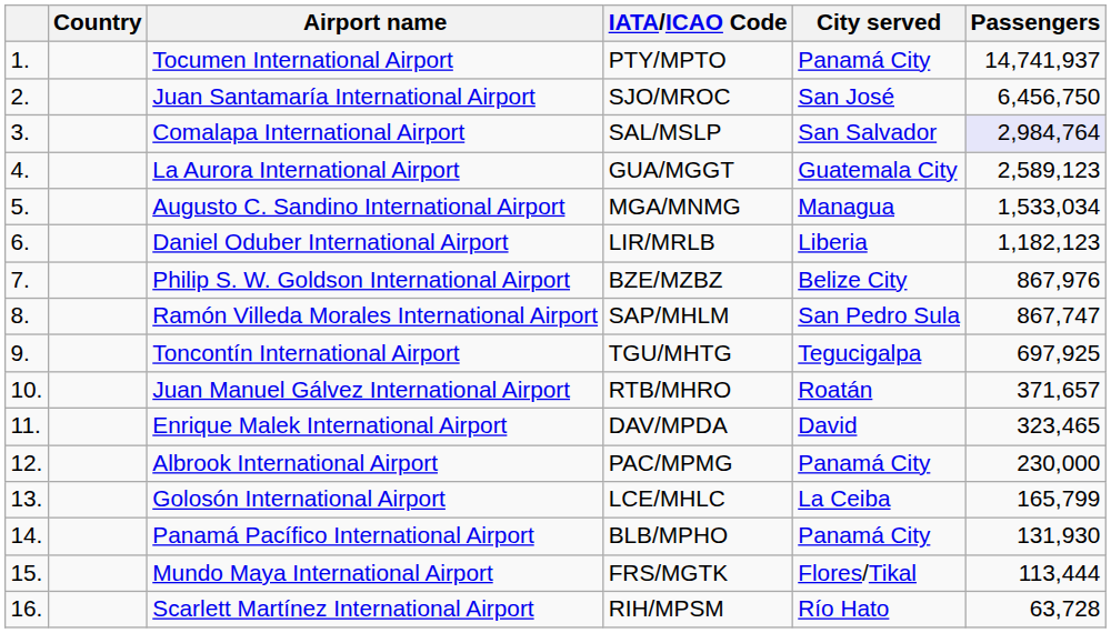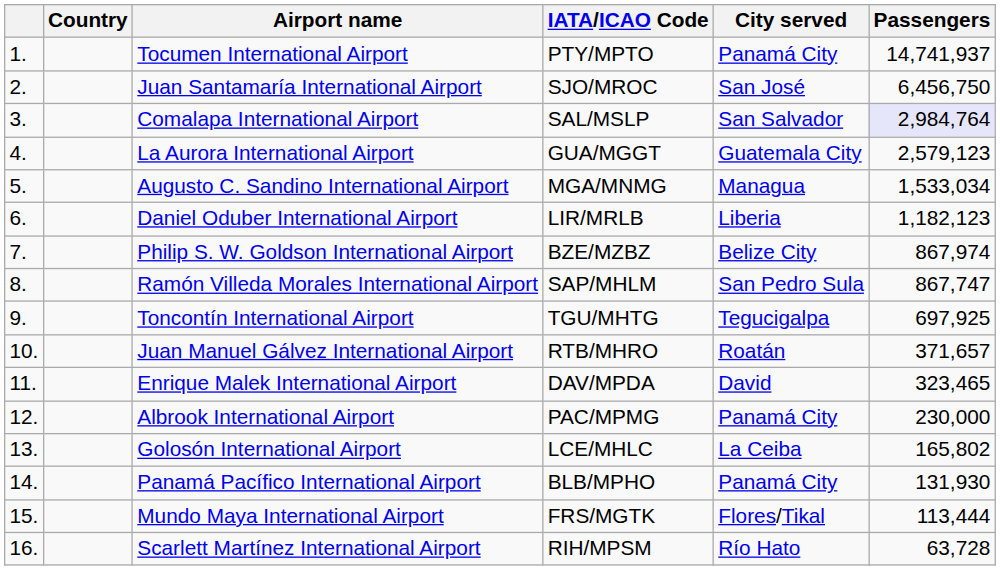 <table class="wikitable sortable">
 <tr>
 <th></th>
 <th>Country</th>
 <th>Airport name</th>
 <th><a href='#'>IATA</a>/<a href='#'>ICAO</a> Code</th>
 <th>City served</th>
 <th>Passengers</th>
 </tr>
 <tr>
 <td>1.</td>
 <td></td>
 <td><a href='#'>Tocumen International Airport</a></td>
 <td>PTY/MPTO</td>
 <td><a href='#'>Panamá City</a></td>
 <td align=right>14,741,937</td>
 </tr>
 <tr>
 <td>2.</td>
 <td></td>
 <td><a href='#'>Juan Santamaría International Airport</a></td>
 <td>SJO/MROC</td>
 <td><a href='#'>San José</a></td>
 <td align=right>6,456,750</td>
 </tr>
 <tr>
 <td>3.</td>
 <td></td>
 <td><a href='#'>Comalapa International Airport</a></td>
 <td>SAL/MSLP</td>
 <td><a href='#'>San Salvador</a></td>
 <td align=right style="background: lavender;">2,984,764</td>
 </tr>
 <tr>
 <td>4.</td>
 <td></td>
 <td><a href='#'>La Aurora International Airport</a></td>
 <td>GUA/MGGT</td>
 <td><a href='#'>Guatemala City</a></td>
-<td align=right>2,589,123</td>
+<td align=right>2,579,123</td>
 </tr>
 <tr>
 <td>5.</td>
 <td></td>
 <td><a href='#'>Augusto C. Sandino International Airport</a></td>
 <td>MGA/MNMG</td>
 <td><a href='#'>Managua</a></td>
 <td align=right>1,533,034</td>
 </tr>
 <tr>
 <td>6.</td>
 <td></td>
 <td><a href='#'>Daniel Oduber International Airport</a></td>
 <td>LIR/MRLB</td>
 <td><a href='#'>Liberia</a></td>
 <td align=right>1,182,123</td>
 </tr>
 <tr>
 <td>7.</td>
 <td></td>
 <td><a href='#'>Philip S. W. Goldson International Airport</a></td>
 <td>BZE/MZBZ</td>
 <td><a href='#'>Belize City</a></td>
-<td align=right>867,976</td>
+<td align=right>867,974</td>
 </tr>
 <tr>
 <td>8.</td>
 <td></td>
 <td><a href='#'>Ramón Villeda Morales International Airport</a></td>
 <td>SAP/MHLM</td>
 <td><a href='#'>San Pedro Sula</a></td>
 <td align=right>867,747</td>
 </tr>
 <tr>
 <td>9.</td>
 <td></td>
 <td><a href='#'>Toncontín International Airport</a></td>
 <td>TGU/MHTG</td>
 <td><a href='#'>Tegucigalpa</a></td>
 <td align=right>697,925</td>
 </tr>
 <tr>
 <td>10.</td>
 <td></td>
 <td><a href='#'>Juan Manuel Gálvez International Airport</a></td>
 <td>RTB/MHRO</td>
 <td><a href='#'>Roatán</a></td>
 <td align=right>371,657</td>
 </tr>
 <tr>
 <td>11.</td>
 <td></td>
 <td><a href='#'>Enrique Malek International Airport</a></td>
 <td>DAV/MPDA</td>
 <td><a href='#'>David</a></td>
 <td align=right>323,465</td>
 </tr>
 <tr>
 <td>12.</td>
 <td></td>
 <td><a href='#'>Albrook International Airport</a></td>
 <td>PAC/MPMG</td>
 <td><a href='#'>Panamá City</a></td>
 <td align=right>230,000</td>
 </tr>
 <tr>
 <td>13.</td>
 <td></td>
 <td><a href='#'>Golosón International Airport</a></td>
 <td>LCE/MHLC</td>
 <td><a href='#'>La Ceiba</a></td>
-<td align=right>165,799</td>
+<td align=right>165,802</td>
 </tr>
 <tr>
 <td>14.</td>
 <td></td>
 <td><a href='#'>Panamá Pacífico International Airport</a></td>
 <td>BLB/MPHO</td>
 <td><a href='#'>Panamá City</a></td>
 <td align=right>131,930</td>
 </tr>
 <tr>
 <td>15.</td>
 <td></td>
 <td><a href='#'>Mundo Maya International Airport</a></td>
 <td>FRS/MGTK</td>
 <td><a href='#'>Flores</a>/<a href='#'>Tikal</a></td>
 <td align=right>113,444</td>
 </tr>
 <tr>
 <td>16.</td>
 <td></td>
 <td><a href='#'>Scarlett Martínez International Airport</a></td>
 <td>RIH/MPSM</td>
 <td><a href='#'>Río Hato</a></td>
 <td align=right>63,728</td>
 </tr>
 </table>
